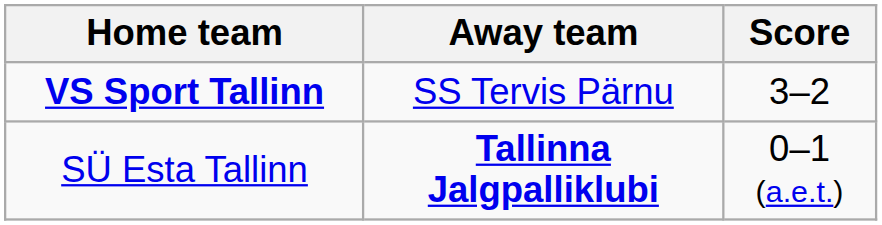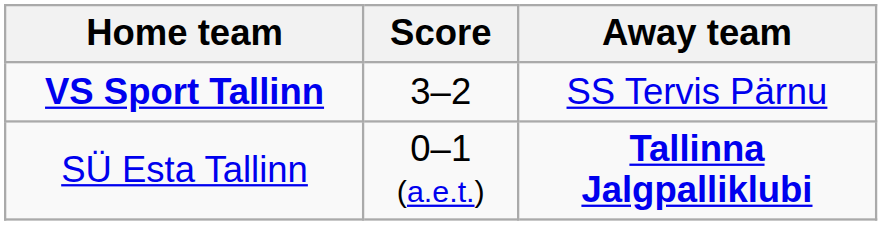 <table class="wikitable" style="text-align: center">
 <tr>
 <th width=150px>Home team</th>
+<th width=60px>Score</th>
 <th width=150px>Away team</th>
-<th width=60px>Score</th>
 </tr>
 <tr>
 <td><strong><a href='#'>VS Sport Tallinn</a></strong></td>
+<td>3–2</td>
 <td><a href='#'>SS Tervis Pärnu</a></td>
-<td>3–2</td>
 </tr>
 <tr>
 <td><a href='#'>SÜ Esta Tallinn</a></td>
+<td>0–1<br><small>(<a href='#'>a.e.t.</a>)</small></td>
 <td><strong><a href='#'>Tallinna Jalgpalliklubi</a></strong></td>
-<td>0–1<br><small>(<a href='#'>a.e.t.</a>)</small></td>
 </tr>
 </table>
